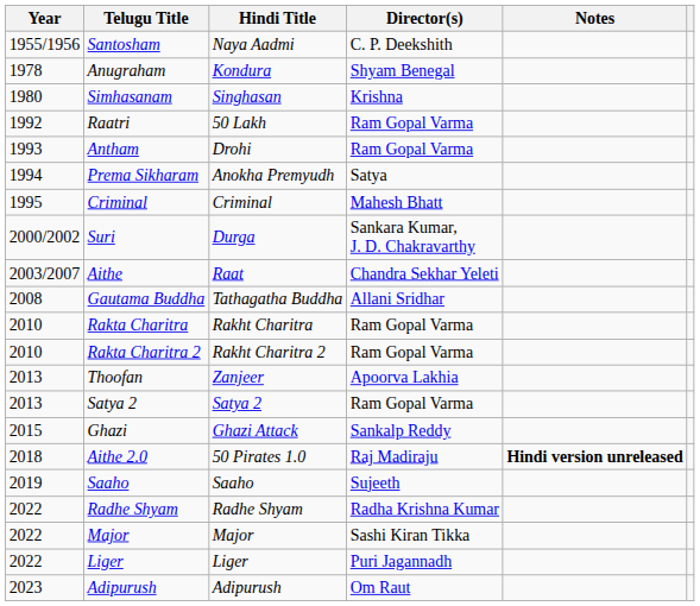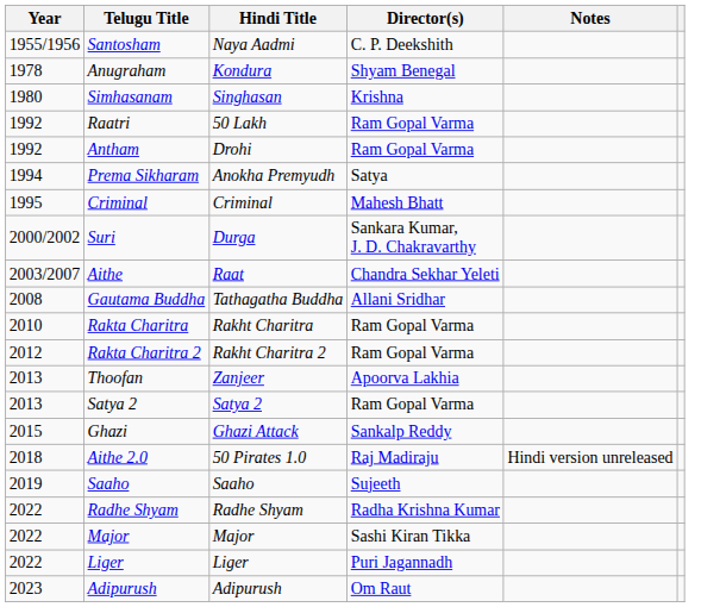 <table class="wikitable sortable">
 <tr>
 <th>Year</th>
 <th>Telugu Title</th>
 <th>Hindi Title</th>
 <th>Director(s)</th>
 <th>Notes</th>
 <th class="unsortable"></th>
 </tr>
 <tr>
 <td>1955/1956</td>
 <td><em><a href='#'>Santosham</a></em></td>
 <td><em>Naya Aadmi</em></td>
 <td>C. P. Deekshith</td>
 <td></td>
 <td></td>
 </tr>
 <tr>
 <td>1978</td>
 <td><em>Anugraham</em></td>
 <td><em><a href='#'>Kondura</a></em></td>
 <td><a href='#'>Shyam Benegal</a></td>
 <td></td>
 <td></td>
 </tr>
 <tr>
 <td>1980</td>
 <td><a href='#'><em>Simhasanam</em></a></td>
 <td><em><a href='#'>Singhasan</a></em></td>
 <td><a href='#'>Krishna</a></td>
 <td></td>
 <td></td>
 </tr>
 <tr>
 <td>1992</td>
 <td><em>Raatri</em></td>
 <td><em>50 Lakh</em></td>
 <td><a href='#'>Ram Gopal Varma</a></td>
 <td></td>
 <td></td>
 </tr>
 <tr>
-<td>1993</td>
+<td>1992</td>
 <td><em><a href='#'>Antham</a></em></td>
 <td><em>Drohi</em></td>
 <td><a href='#'>Ram Gopal Varma</a></td>
 <td></td>
 <td></td>
 </tr>
 <tr>
 <td>1994</td>
 <td><em><a href='#'>Prema Sikharam</a></em></td>
 <td><em>Anokha Premyudh</em></td>
 <td>Satya</td>
 <td></td>
 <td style="text-align:center;"></td>
 </tr>
 <tr>
 <td>1995</td>
 <td><em><a href='#'>Criminal</a></em></td>
 <td><em>Criminal</em></td>
 <td><a href='#'>Mahesh Bhatt</a></td>
 <td></td>
 <td></td>
 </tr>
 <tr>
 <td>2000/2002</td>
 <td><em><a href='#'>Suri</a></em></td>
 <td><em><a href='#'>Durga</a></em></td>
 <td>Sankara Kumar,<br><a href='#'>J. D. Chakravarthy</a></td>
 <td></td>
 <td></td>
 </tr>
 <tr>
 <td>2003/2007</td>
 <td><em><a href='#'>Aithe</a></em></td>
 <td><em><a href='#'>Raat</a></em></td>
 <td><a href='#'>Chandra Sekhar Yeleti</a></td>
 <td></td>
 <td></td>
 </tr>
 <tr>
 <td>2008</td>
 <td><em><a href='#'>Gautama Buddha</a></em></td>
 <td><em>Tathagatha Buddha</em></td>
 <td><a href='#'>Allani Sridhar</a></td>
 <td></td>
 <td></td>
 </tr>
 <tr>
 <td>2010</td>
 <td><em><a href='#'>Rakta Charitra</a></em></td>
 <td><em>Rakht Charitra</em></td>
 <td>Ram Gopal Varma</td>
 <td></td>
 <td></td>
 </tr>
 <tr>
-<td>2010</td>
+<td>2012</td>
 <td><em><a href='#'>Rakta Charitra 2</a></em></td>
 <td><em>Rakht Charitra 2</em></td>
 <td>Ram Gopal Varma</td>
 <td></td>
 <td></td>
 </tr>
 <tr>
 <td>2013</td>
 <td><em>Thoofan</em></td>
 <td><em><a href='#'>Zanjeer</a></em></td>
 <td><a href='#'>Apoorva Lakhia</a></td>
 <td></td>
 <td></td>
 </tr>
 <tr>
 <td>2013</td>
 <td><em>Satya 2</em></td>
 <td><em><a href='#'>Satya 2</a></em></td>
 <td>Ram Gopal Varma</td>
 <td></td>
 <td></td>
 </tr>
 <tr>
 <td>2015</td>
 <td><em>Ghazi</em></td>
 <td><em><a href='#'>Ghazi Attack</a></em></td>
 <td><a href='#'>Sankalp Reddy</a></td>
 <td></td>
 <td></td>
 </tr>
 <tr>
 <td>2018</td>
 <td><em><a href='#'>Aithe 2.0</a></em></td>
 <td><em>50 Pirates 1.0</em></td>
 <td><a href='#'>Raj Madiraju</a></td>
-<td><strong>Hindi version unreleased</strong></td>
+<td>Hindi version unreleased</td>
 <td></td>
 </tr>
 <tr>
 <td>2019</td>
 <td><em><a href='#'>Saaho</a></em></td>
 <td><em>Saaho</em></td>
 <td><a href='#'>Sujeeth</a></td>
 <td></td>
 <td></td>
 </tr>
 <tr>
 <td>2022</td>
 <td><em><a href='#'>Radhe Shyam</a></em></td>
 <td><em>Radhe Shyam</em></td>
 <td><a href='#'>Radha Krishna Kumar</a></td>
 <td></td>
 <td></td>
 </tr>
 <tr>
 <td>2022</td>
 <td><em><a href='#'>Major</a></em></td>
 <td><em>Major</em></td>
 <td>Sashi Kiran Tikka</td>
 <td></td>
 <td></td>
 </tr>
 <tr>
 <td>2022</td>
 <td><em><a href='#'>Liger</a></em></td>
 <td><em>Liger</em></td>
 <td><a href='#'>Puri Jagannadh</a></td>
 <td></td>
 <td></td>
 </tr>
 <tr>
 <td>2023</td>
 <td><em><a href='#'>Adipurush</a></em></td>
 <td><em>Adipurush</em></td>
 <td><a href='#'>Om Raut</a></td>
 <td></td>
 <td></td>
 </tr>
 </table>
